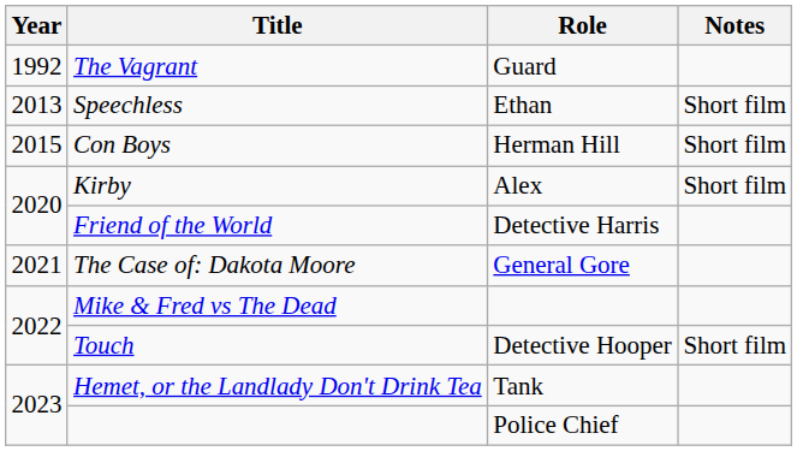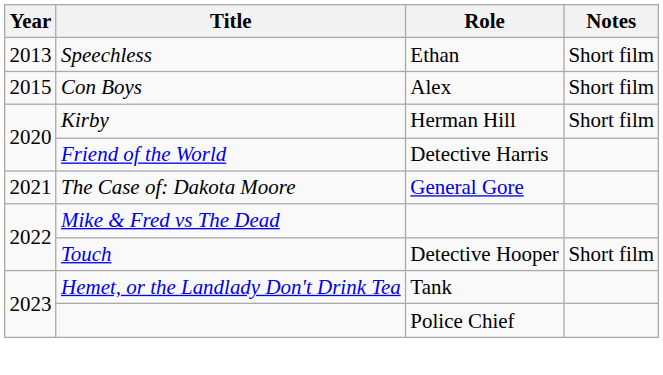 <table class="wikitable sortable">
 <tr>
 <th>Year</th>
 <th>Title</th>
 <th>Role</th>
 <th>Notes</th>
-</tr>
-<tr>
-<td>1992</td>
-<td><em><a href='#'>The Vagrant</a></em></td>
-<td>Guard</td>
-<td></td>
 </tr>
 <tr>
 <td>2013</td>
 <td><em>Speechless</em></td>
 <td>Ethan</td>
 <td>Short film</td>
 </tr>
 <tr>
 <td>2015</td>
 <td><em>Con Boys</em></td>
-<td>Herman Hill</td>
+<td>Alex</td>
 <td>Short film</td>
 </tr>
 <tr>
 <td rowspan="2">2020</td>
 <td><em>Kirby</em></td>
-<td>Alex</td>
+<td>Herman Hill</td>
 <td>Short film</td>
 </tr>
 <tr>
 <td><em><a href='#'>Friend of the World</a></em></td>
 <td>Detective Harris</td>
 <td></td>
 </tr>
 <tr>
 <td>2021</td>
 <td><em>The Case of: Dakota Moore</em></td>
 <td><a href='#'>General Gore</a></td>
 <td></td>
 </tr>
 <tr>
 <td rowspan="2">2022</td>
 <td><em><a href='#'>Mike & Fred vs The Dead</a></em></td>
 <td></td>
 <td></td>
 </tr>
 <tr>
 <td><em><a href='#'>Touch</a></em></td>
 <td>Detective Hooper</td>
 <td>Short film</td>
 </tr>
 <tr>
 <td rowspan="2">2023</td>
 <td><em><a href='#'>Hemet, or the Landlady Don't Drink Tea</a></em></td>
 <td>Tank</td>
 <td></td>
 </tr>
 <tr>
 <td></td>
 <td>Police Chief</td>
 <td></td>
 </tr>
 </table>
